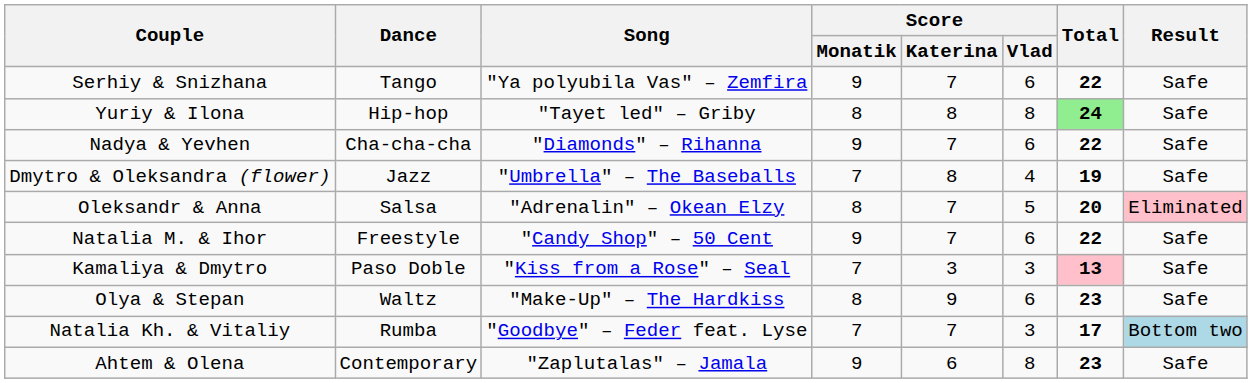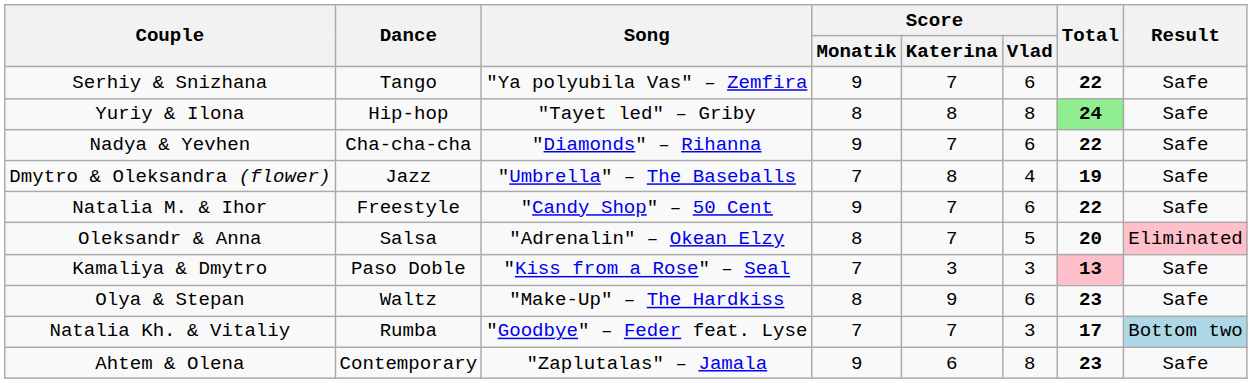 <table class="wikitable" style="text-align:center;">
 <tr>
 <th rowspan=2>Couple</th>
 <th rowspan=2>Dance</th>
 <th rowspan=2>Song</th>
 <th colspan=3>Score</th>
 <th rowspan=2>Total</th>
 <th rowspan=2>Result</th>
 </tr>
 <tr>
 <th>Monatik</th>
 <th>Katerina</th>
 <th>Vlad</th>
 </tr>
 <tr>
 <td>Serhiy & Snizhana</td>
 <td>Tango</td>
 <td>"Ya polyubila Vas" – <a href='#'>Zemfira</a></td>
 <td>9</td>
 <td>7</td>
 <td>6</td>
 <td><strong>22</strong></td>
 <td>Safe</td>
 </tr>
 <tr>
 <td>Yuriy & Ilona</td>
 <td>Hip-hop</td>
 <td>"Tayet led" – Griby</td>
 <td>8</td>
 <td>8</td>
 <td>8</td>
 <td bgcolor="lightgreen"><strong>24</strong></td>
 <td>Safe</td>
 </tr>
 <tr>
 <td>Nadya & Yevhen</td>
 <td>Cha-cha-cha</td>
 <td>"<a href='#'>Diamonds</a>" – <a href='#'>Rihanna</a></td>
 <td>9</td>
 <td>7</td>
 <td>6</td>
 <td><strong>22</strong></td>
 <td>Safe</td>
 </tr>
 <tr>
 <td>Dmytro & Oleksandra <em>(flower)</em></td>
 <td>Jazz</td>
 <td>"<a href='#'>Umbrella</a>" – <a href='#'>The Baseballs</a></td>
 <td>7</td>
 <td>8</td>
 <td>4</td>
 <td><strong>19</strong></td>
 <td>Safe</td>
 </tr>
 <tr>
+<td>Natalia M. & Ihor</td>
+<td>Freestyle</td>
+<td>"<a href='#'>Candy Shop</a>" – <a href='#'>50 Cent</a></td>
+<td>9</td>
+<td>7</td>
+<td>6</td>
+<td><strong>22</strong></td>
+<td>Safe</td>
+</tr>
+<tr>
 <td>Oleksandr & Anna</td>
 <td>Salsa</td>
 <td>"Adrenalin" – <a href='#'>Okean Elzy</a></td>
 <td>8</td>
 <td>7</td>
 <td>5</td>
 <td><strong>20</strong></td>
 <td bgcolor="pink">Eliminated</td>
-</tr>
-<tr>
-<td>Natalia M. & Ihor</td>
-<td>Freestyle</td>
-<td>"<a href='#'>Candy Shop</a>" – <a href='#'>50 Cent</a></td>
-<td>9</td>
-<td>7</td>
-<td>6</td>
-<td><strong>22</strong></td>
-<td>Safe</td>
 </tr>
 <tr>
 <td>Kamaliya & Dmytro</td>
 <td>Paso Doble</td>
 <td>"<a href='#'>Kiss from a Rose</a>" – <a href='#'>Seal</a></td>
 <td>7</td>
 <td>3</td>
 <td>3</td>
 <td bgcolor="pink"><strong>13</strong></td>
 <td>Safe</td>
 </tr>
 <tr>
 <td>Olya & Stepan</td>
 <td>Waltz</td>
 <td>"Make-Up" – <a href='#'>The Hardkiss</a></td>
 <td>8</td>
 <td>9</td>
 <td>6</td>
 <td><strong>23</strong></td>
 <td>Safe</td>
 </tr>
 <tr>
 <td>Natalia Kh. & Vitaliy</td>
 <td>Rumba</td>
 <td>"<a href='#'>Goodbye</a>" – <a href='#'>Feder</a> feat. Lyse</td>
 <td>7</td>
 <td>7</td>
 <td>3</td>
 <td><strong>17</strong></td>
 <td bgcolor="lightblue">Bottom two</td>
 </tr>
 <tr>
 <td>Ahtem & Olena</td>
 <td>Contemporary</td>
 <td>"Zaplutalas" – <a href='#'>Jamala</a></td>
 <td>9</td>
 <td>6</td>
 <td>8</td>
 <td><strong>23</strong></td>
 <td>Safe</td>
 </tr>
 </table>
